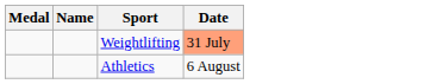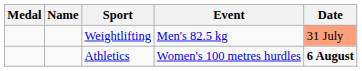 <table class="wikitable sortable" style="font-size:90%">
 <tr>
 <th>Medal</th>
 <th>Name</th>
 <th>Sport</th>
+<th>Event</th>
 <th>Date</th>
 </tr>
 <tr>
 <td></td>
 <td></td>
 <td><a href='#'>Weightlifting</a></td>
+<td><a href='#'>Men's 82.5 kg</a></td>
 <td style="background: lightsalmon;">31 July</td>
 </tr>
 <tr>
 <td></td>
 <td></td>
 <td><a href='#'>Athletics</a></td>
-<td>6 August</td>
+<td><a href='#'>Women's 100 metres hurdles</a></td>
+<td><strong>6 August</strong></td>
 </tr>
 </table>
